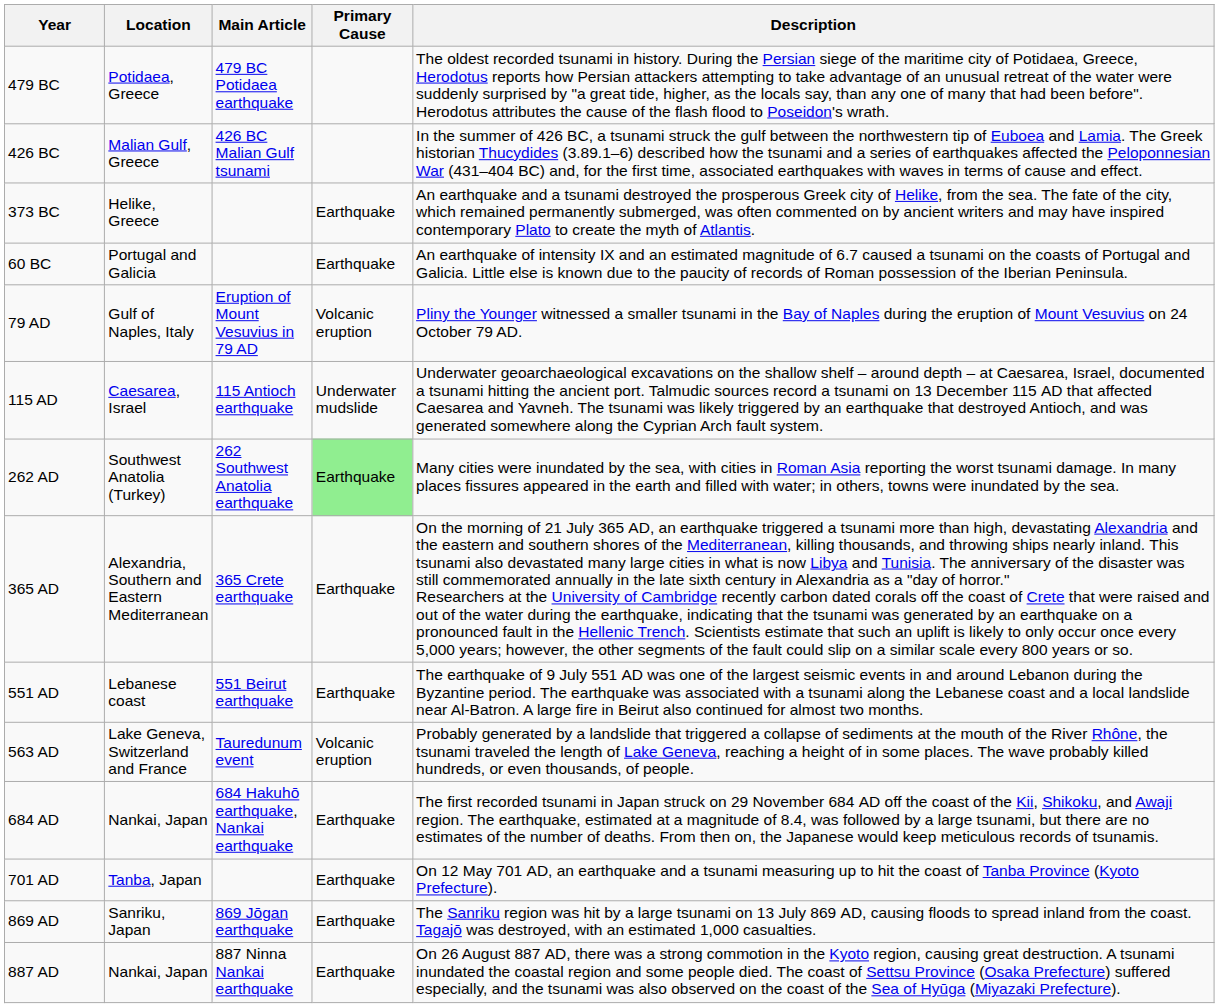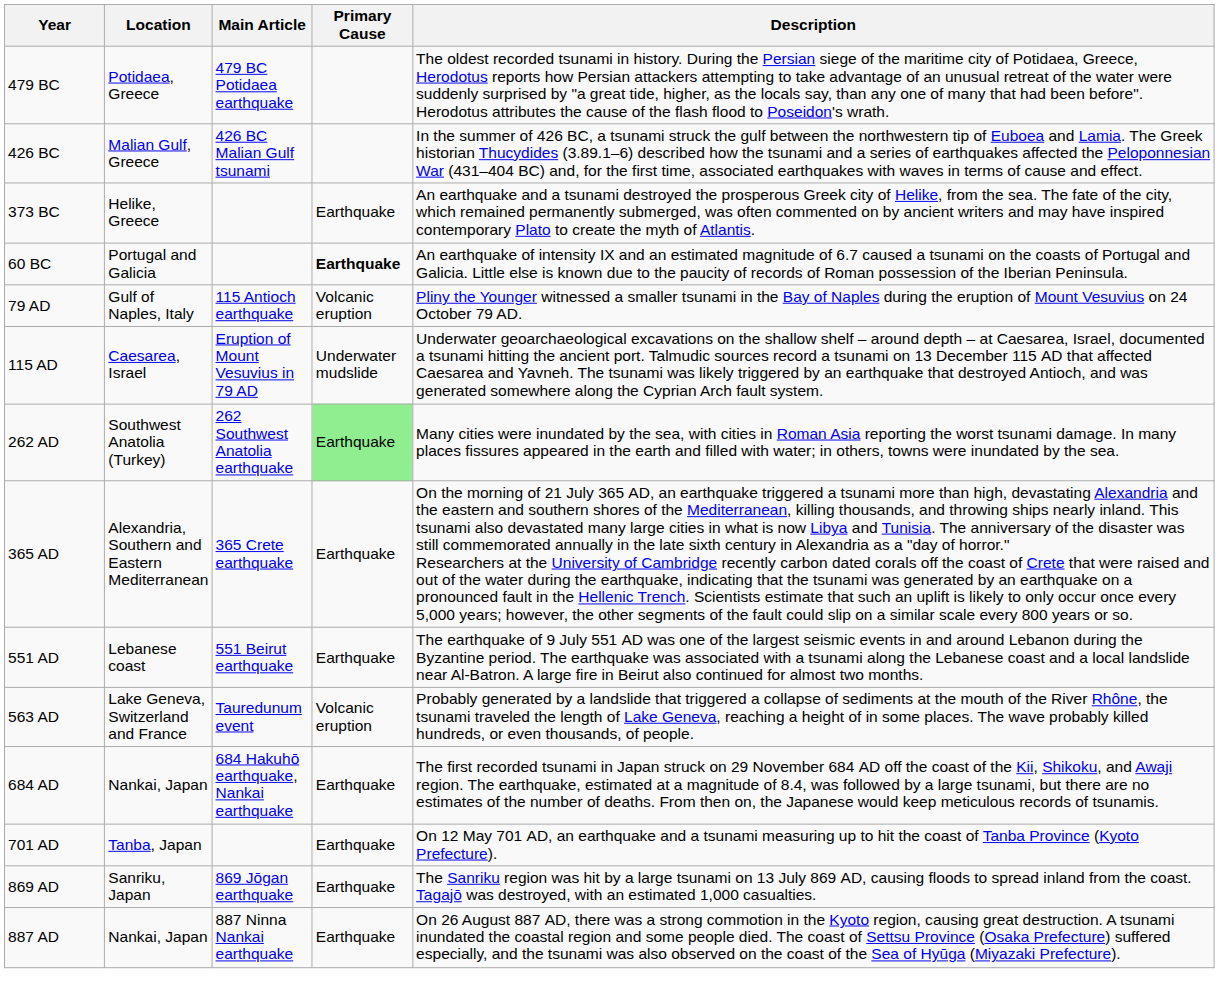 <table class="wikitable sortable">
 <tr>
 <th style="width:6em;">Year</th>
 <th style="width:6em;">Location</th>
 <th style="width:6em;">Main Article</th>
 <th style="width:6em;">Primary Cause</th>
 <th>Description</th>
 </tr>
 <tr>
 <td data-sort-value="-479">479 BC</td>
 <td><a href='#'>Potidaea</a>, Greece</td>
 <td><a href='#'>479 BC Potidaea earthquake</a></td>
 <td></td>
 <td>The oldest recorded tsunami in history. During the <a href='#'>Persian</a> siege of the maritime city of Potidaea, Greece, <a href='#'>Herodotus</a> reports how Persian attackers attempting to take advantage of an unusual retreat of the water were suddenly surprised by "a great tide, higher, as the locals say, than any one of many that had been before". Herodotus attributes the cause of the flash flood to <a href='#'>Poseidon</a>'s wrath.</td>
 </tr>
 <tr>
 <td data-sort-value="-426">426 BC</td>
 <td><a href='#'>Malian Gulf</a>, Greece</td>
 <td><a href='#'>426 BC Malian Gulf tsunami</a></td>
 <td></td>
 <td>In the summer of 426 BC, a tsunami struck the gulf between the northwestern tip of <a href='#'>Euboea</a> and <a href='#'>Lamia</a>. The Greek historian <a href='#'>Thucydides</a> (3.89.1–6) described how the tsunami and a series of earthquakes affected the <a href='#'>Peloponnesian War</a> (431–404 BC) and, for the first time, associated earthquakes with waves in terms of cause and effect.</td>
 </tr>
 <tr>
 <td data-sort-value="-373">373 BC</td>
 <td>Helike, Greece</td>
 <td></td>
 <td>Earthquake</td>
 <td>An earthquake and a tsunami destroyed the prosperous Greek city of <a href='#'>Helike</a>,  from the sea. The fate of the city, which remained permanently submerged, was often commented on by ancient writers and may have inspired contemporary <a href='#'>Plato</a> to create the myth of <a href='#'>Atlantis</a>.</td>
 </tr>
 <tr>
 <td data-sort-value="-60">60 BC</td>
 <td>Portugal and Galicia</td>
 <td></td>
-<td>Earthquake</td>
+<td><strong>Earthquake</strong></td>
 <td>An earthquake of intensity IX and an estimated magnitude of 6.7 caused a tsunami on the coasts of Portugal and Galicia. Little else is known due to the paucity of records of Roman possession of the Iberian Peninsula.</td>
 </tr>
 <tr>
 <td>79 AD</td>
 <td>Gulf of Naples, Italy</td>
-<td><a href='#'>Eruption of Mount Vesuvius in 79 AD</a></td>
+<td><a href='#'>115 Antioch earthquake</a></td>
 <td>Volcanic eruption</td>
 <td><a href='#'>Pliny the Younger</a> witnessed a smaller tsunami in the <a href='#'>Bay of Naples</a> during the eruption of <a href='#'>Mount Vesuvius</a> on 24 October 79 AD.</td>
 </tr>
 <tr>
 <td>115 AD</td>
 <td><a href='#'>Caesarea</a>, Israel</td>
-<td><a href='#'>115 Antioch earthquake</a></td>
+<td><a href='#'>Eruption of Mount Vesuvius in 79 AD</a></td>
 <td>Underwater mudslide</td>
 <td>Underwater geoarchaeological excavations on the shallow shelf – around  depth – at Caesarea, Israel, documented a tsunami hitting the ancient port. Talmudic sources record a tsunami on 13 December 115 AD that affected Caesarea and Yavneh. The tsunami was likely triggered by an earthquake that destroyed Antioch, and was generated somewhere along the Cyprian Arch fault system.</td>
 </tr>
 <tr>
 <td>262 AD</td>
 <td>Southwest Anatolia (Turkey)</td>
 <td><a href='#'>262 Southwest Anatolia earthquake</a></td>
 <td style="background: lightgreen;">Earthquake</td>
 <td>Many cities were inundated by the sea, with cities in <a href='#'>Roman Asia</a> reporting the worst tsunami damage. In many places fissures appeared in the earth and filled with water; in others, towns were inundated by the sea.</td>
 </tr>
 <tr>
 <td>365 AD</td>
 <td>Alexandria, Southern and Eastern Mediterranean</td>
 <td><a href='#'>365 Crete earthquake</a></td>
 <td>Earthquake</td>
 <td>On the morning of 21 July 365 AD, an earthquake triggered a tsunami more than  high, devastating <a href='#'>Alexandria</a> and the eastern and southern shores of the <a href='#'>Mediterranean</a>, killing thousands, and throwing ships nearly  inland. This tsunami also devastated many large cities in what is now <a href='#'>Libya</a> and <a href='#'>Tunisia</a>. The anniversary of the disaster was still commemorated annually in the late sixth century in Alexandria as a "day of horror."<br>Researchers at the <a href='#'>University of Cambridge</a> recently carbon dated corals off the coast of <a href='#'>Crete</a> that were raised  and out of the water during the earthquake, indicating that the tsunami was generated by an earthquake on a pronounced fault in the <a href='#'>Hellenic Trench</a>. Scientists estimate that such an uplift is likely to only occur once every 5,000 years; however, the other segments of the fault could slip on a similar scale every 800 years or so.</td>
 </tr>
 <tr>
 <td>551 AD</td>
 <td>Lebanese coast</td>
 <td><a href='#'>551 Beirut earthquake</a></td>
 <td>Earthquake</td>
 <td>The earthquake of 9 July 551 AD was one of the largest seismic events in and around Lebanon during the Byzantine period. The earthquake was associated with a tsunami along the Lebanese coast and a local landslide near Al-Batron. A large fire in Beirut also continued for almost two months.</td>
 </tr>
 <tr>
 <td>563 AD</td>
 <td>Lake Geneva, Switzerland and France</td>
 <td><a href='#'>Tauredunum event</a></td>
 <td>Volcanic eruption</td>
 <td>Probably generated by a landslide that triggered a collapse of sediments at the mouth of the River <a href='#'>Rhône</a>, the tsunami traveled the length of <a href='#'>Lake Geneva</a>, reaching a height of  in some places. The wave probably killed hundreds, or even thousands, of people.</td>
 </tr>
 <tr>
 <td>684 AD</td>
 <td>Nankai, Japan</td>
 <td><a href='#'>684 Hakuhō earthquake</a>, <a href='#'>Nankai earthquake</a></td>
 <td>Earthquake</td>
 <td>The first recorded tsunami in Japan struck on 29 November 684 AD off the coast of the <a href='#'>Kii</a>, <a href='#'>Shikoku</a>, and <a href='#'>Awaji</a> region. The earthquake, estimated at a magnitude of 8.4, was followed by a large tsunami, but there are no estimates of the number of deaths. From then on, the Japanese would keep meticulous records of tsunamis.</td>
 </tr>
 <tr>
 <td>701 AD</td>
 <td><a href='#'>Tanba</a>, Japan</td>
 <td></td>
 <td>Earthquake</td>
 <td>On 12 May 701 AD, an earthquake and a tsunami measuring up to  hit the coast of <a href='#'>Tanba Province</a> (<a href='#'>Kyoto Prefecture</a>).</td>
 </tr>
 <tr>
 <td>869 AD</td>
 <td>Sanriku, Japan</td>
 <td><a href='#'>869 Jōgan earthquake</a></td>
 <td>Earthquake</td>
 <td>The <a href='#'>Sanriku</a> region was hit by a large tsunami on 13 July 869 AD, causing floods to spread  inland from the coast. <a href='#'>Tagajō</a> was destroyed, with an estimated 1,000 casualties.</td>
 </tr>
 <tr>
 <td>887 AD</td>
 <td>Nankai, Japan</td>
 <td>887 Ninna <a href='#'>Nankai earthquake</a></td>
 <td>Earthquake</td>
 <td>On 26 August 887 AD, there was a strong commotion in the <a href='#'>Kyoto</a> region, causing great destruction. A tsunami inundated the coastal region and some people died. The coast of <a href='#'>Settsu Province</a> (<a href='#'>Osaka Prefecture</a>) suffered especially, and the tsunami was also observed on the coast of the <a href='#'>Sea of Hyūga</a> (<a href='#'>Miyazaki Prefecture</a>).</td>
 </tr>
 </table>
